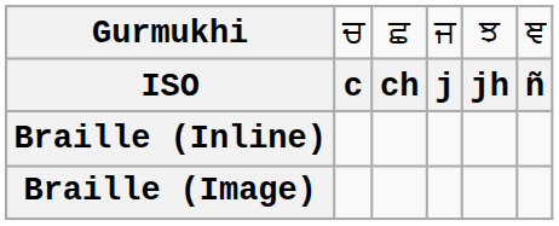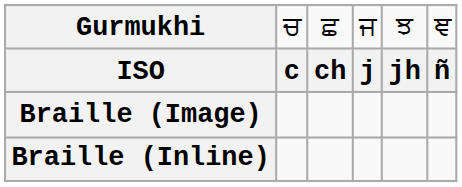 <table class="wikitable Unicode" style="text-align:center;">
 <tr>
 <th>Gurmukhi</th>
 <td>ਚ</td>
 <td>ਛ</td>
 <td>ਜ</td>
 <td>ਝ</td>
 <td>ਞ</td>
 </tr>
 <tr>
 <th>ISO</th>
 <th>c</th>
 <th>ch</th>
 <th>j</th>
 <th>jh</th>
 <th>ñ</th>
 </tr>
 <tr>
+<th>Braille (Image)</th>
+<td></td>
+<td></td>
+<td></td>
+<td></td>
+<td></td>
+</tr>
+<tr>
 <th>Braille (Inline)</th>
 <td></td>
 <td></td>
 <td></td>
 <td></td>
 <td></td>
 </tr>
-<tr>
-<th>Braille (Image)</th>
-<td></td>
-<td></td>
-<td></td>
-<td></td>
-<td></td>
-</tr>
 </table>
